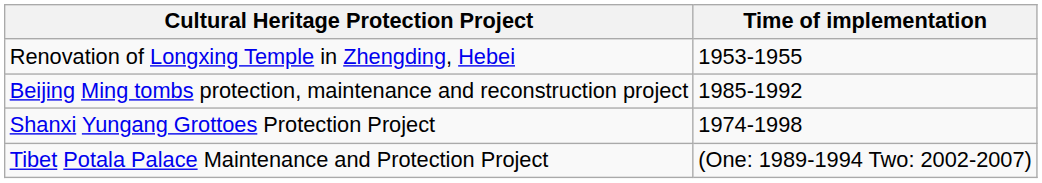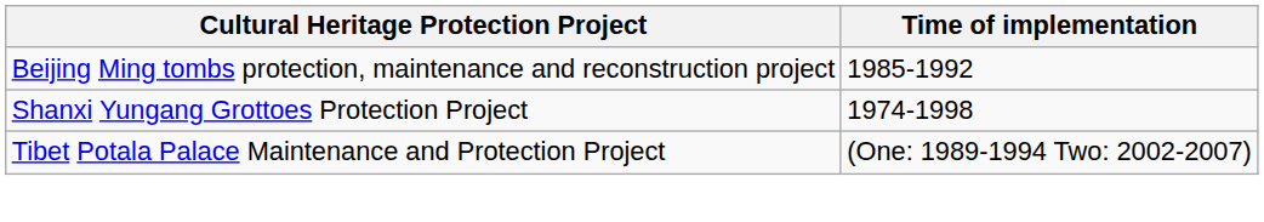 <table class="wikitable">
 <tr>
 <th>Cultural Heritage Protection Project</th>
 <th>Time of implementation</th>
-</tr>
-<tr>
-<td>Renovation of <a href='#'>Longxing Temple</a> in <a href='#'>Zhengding</a>, <a href='#'>Hebei</a></td>
-<td>1953-1955</td>
 </tr>
 <tr>
 <td><a href='#'>Beijing</a> <a href='#'>Ming tombs</a> protection, maintenance and reconstruction project</td>
 <td>1985-1992</td>
 </tr>
 <tr>
 <td><a href='#'>Shanxi</a> <a href='#'>Yungang Grottoes</a> Protection Project</td>
 <td>1974-1998</td>
 </tr>
 <tr>
 <td><a href='#'>Tibet</a> <a href='#'>Potala Palace</a> Maintenance and Protection Project</td>
 <td>(One: 1989-1994 Two: 2002-2007)</td>
 </tr>
 </table>
